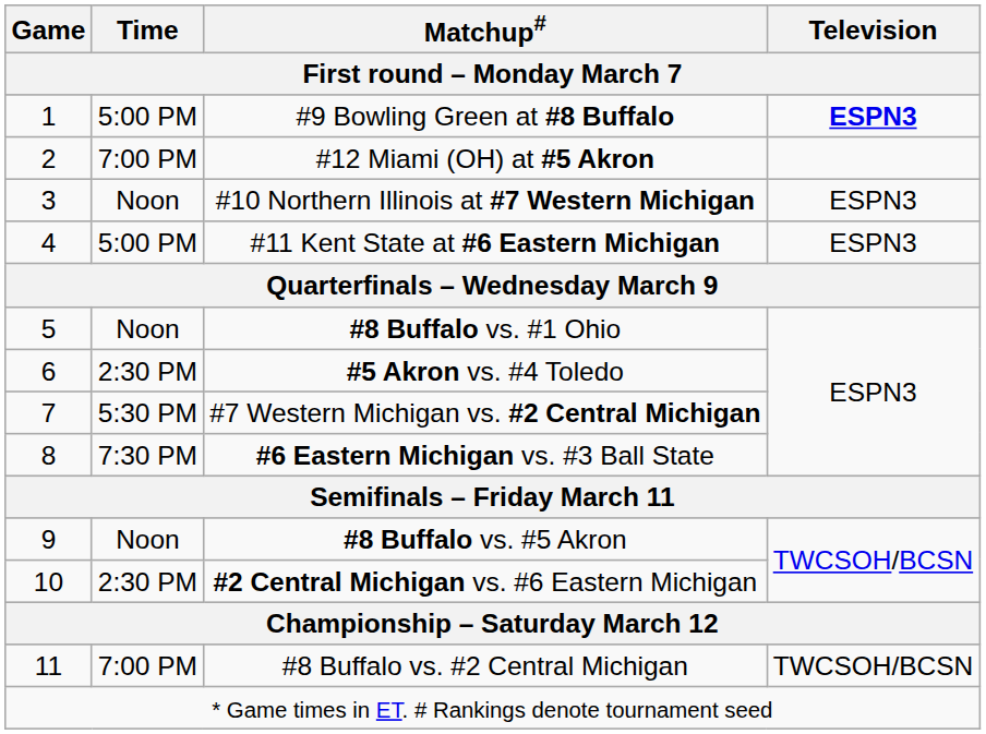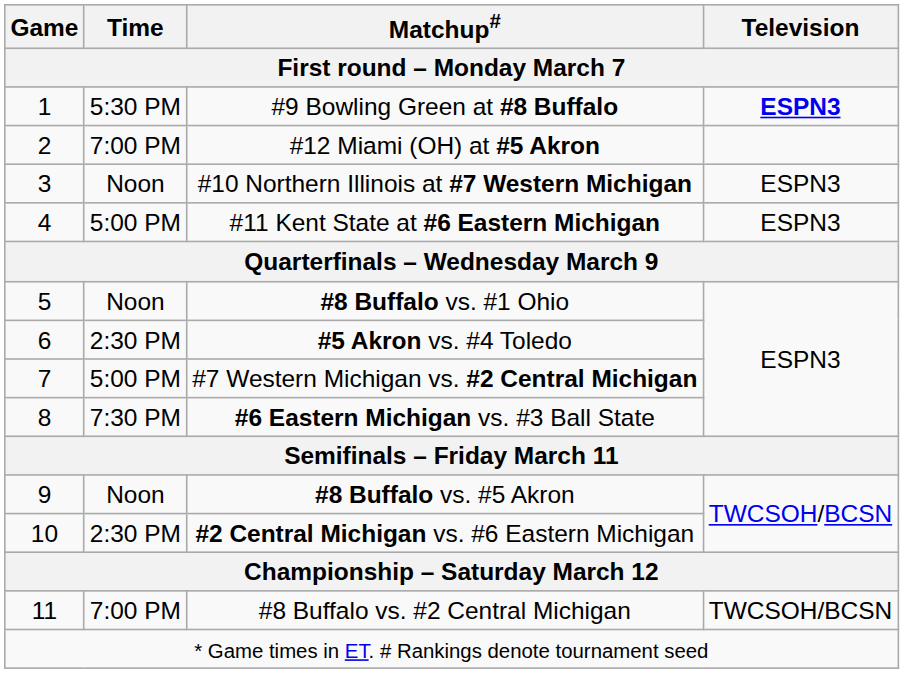 <table class="wikitable" style="font-size: 95%;text-align:center">
 <tr>
 <th>Game</th>
 <th>Time</th>
 <th>Matchup<sup>#</sup></th>
 <th>Television</th>
 </tr>
 <tr>
 <th colspan=4>First round – Monday March 7</th>
 </tr>
 <tr>
 <td>1</td>
-<td>5:00 PM</td>
+<td>5:30 PM</td>
 <td>#9 Bowling Green at <strong>#8 Buffalo</strong></td>
 <td><strong><a href='#'>ESPN3</a></strong></td>
 </tr>
 <tr>
 <td>2</td>
 <td>7:00 PM</td>
 <td>#12 Miami (OH) at <strong>#5 Akron</strong></td>
 <td></td>
 </tr>
 <tr>
 <td>3</td>
 <td>Noon</td>
 <td>#10 Northern Illinois at <strong>#7 Western Michigan</strong></td>
 <td>ESPN3</td>
 </tr>
 <tr>
 <td>4</td>
 <td>5:00 PM</td>
 <td>#11 Kent State at <strong>#6 Eastern Michigan</strong></td>
 <td>ESPN3</td>
 </tr>
 <tr>
 <th colspan=4>Quarterfinals – Wednesday March 9</th>
 </tr>
 <tr>
 <td>5</td>
 <td>Noon</td>
 <td><strong>#8 Buffalo</strong> vs. #1 Ohio</td>
 <td rowspan=4>ESPN3</td>
 </tr>
 <tr>
 <td>6</td>
 <td>2:30 PM</td>
 <td><strong>#5 Akron</strong> vs. #4 Toledo</td>
 </tr>
 <tr>
 <td>7</td>
-<td>5:30 PM</td>
+<td>5:00 PM</td>
 <td>#7 Western Michigan vs. <strong>#2 Central Michigan</strong></td>
 </tr>
 <tr>
 <td>8</td>
 <td>7:30 PM</td>
 <td><strong>#6 Eastern Michigan</strong> vs. #3 Ball State</td>
 </tr>
 <tr>
 <th colspan=4>Semifinals – Friday March 11</th>
 </tr>
 <tr>
 <td>9</td>
 <td>Noon</td>
 <td><strong>#8 Buffalo</strong> vs. #5 Akron</td>
 <td rowspan=2><a href='#'>TWCSOH</a>/<a href='#'>BCSN</a></td>
 </tr>
 <tr>
 <td>10</td>
 <td>2:30 PM</td>
 <td><strong>#2 Central Michigan</strong> vs. #6 Eastern Michigan</td>
 </tr>
 <tr>
 <th colspan=4>Championship – Saturday March 12</th>
 </tr>
 <tr>
 <td>11</td>
 <td>7:00 PM</td>
 <td>#8 Buffalo vs. #2 Central Michigan</td>
 <td>TWCSOH/BCSN</td>
 </tr>
 <tr>
 <td colspan=4><small>* Game times in <a href='#'>ET</a>. # Rankings denote tournament seed</small></td>
 </tr>
 </table>
